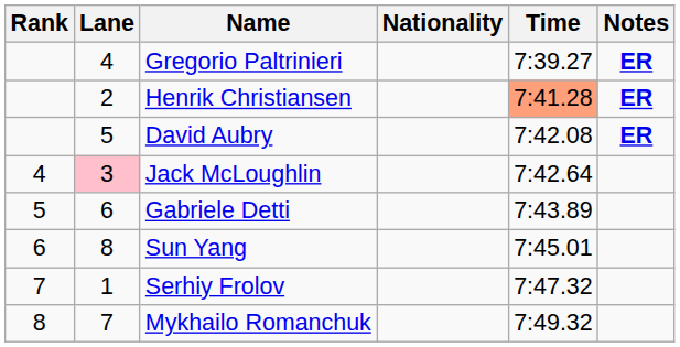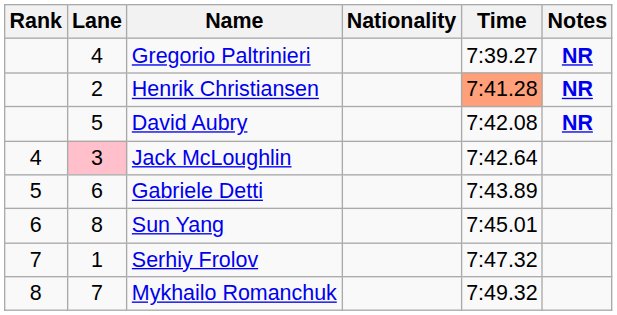 <table class="wikitable sortable" style="text-align:center">
 <tr>
 <th>Rank</th>
 <th>Lane</th>
 <th>Name</th>
 <th>Nationality</th>
 <th>Time</th>
 <th>Notes</th>
 </tr>
 <tr>
 <td></td>
 <td>4</td>
 <td align=left><a href='#'>Gregorio Paltrinieri</a></td>
 <td align=left></td>
 <td>7:39.27</td>
-<td><strong><a href='#'>ER</a></strong></td>
+<td><strong><a href='#'>NR</a></strong></td>
 </tr>
 <tr>
 <td></td>
 <td>2</td>
 <td align=left><a href='#'>Henrik Christiansen</a></td>
 <td align=left></td>
 <td style="background: lightsalmon;">7:41.28</td>
-<td><strong><a href='#'>ER</a></strong></td>
+<td><strong><a href='#'>NR</a></strong></td>
 </tr>
 <tr>
 <td></td>
 <td>5</td>
 <td align=left><a href='#'>David Aubry</a></td>
 <td align=left></td>
 <td>7:42.08</td>
-<td><strong><a href='#'>ER</a></strong></td>
+<td><strong><a href='#'>NR</a></strong></td>
 </tr>
 <tr>
 <td>4</td>
 <td style="background: pink;">3</td>
 <td align=left><a href='#'>Jack McLoughlin</a></td>
 <td align=left></td>
 <td>7:42.64</td>
 <td></td>
 </tr>
 <tr>
 <td>5</td>
 <td>6</td>
 <td align=left><a href='#'>Gabriele Detti</a></td>
 <td align=left></td>
 <td>7:43.89</td>
 <td></td>
 </tr>
 <tr>
 <td>6</td>
 <td>8</td>
 <td align=left><a href='#'>Sun Yang</a></td>
 <td align=left></td>
 <td>7:45.01</td>
 <td></td>
 </tr>
 <tr>
 <td>7</td>
 <td>1</td>
 <td align=left><a href='#'>Serhiy Frolov</a></td>
 <td align=left></td>
 <td>7:47.32</td>
 <td></td>
 </tr>
 <tr>
 <td>8</td>
 <td>7</td>
 <td align=left><a href='#'>Mykhailo Romanchuk</a></td>
 <td align=left></td>
 <td>7:49.32</td>
 <td></td>
 </tr>
 </table>
